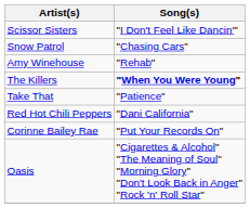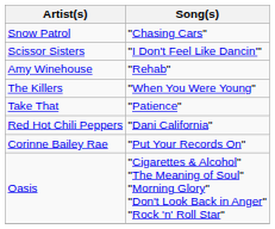 <table class="wikitable">
 <tr>
 <th>Artist(s)</th>
 <th>Song(s)</th>
 </tr>
 <tr>
+<td><a href='#'>Snow Patrol</a></td>
+<td>"<a href='#'>Chasing Cars</a>"</td>
+</tr>
+<tr>
 <td><a href='#'>Scissor Sisters</a></td>
 <td>"<a href='#'>I Don't Feel Like Dancin'</a>"</td>
-</tr>
-<tr>
-<td><a href='#'>Snow Patrol</a></td>
-<td>"<a href='#'>Chasing Cars</a>"</td>
 </tr>
 <tr>
 <td><a href='#'>Amy Winehouse</a></td>
 <td>"<a href='#'>Rehab</a>"</td>
 </tr>
 <tr>
 <td><a href='#'>The Killers</a></td>
-<td><strong>"<a href='#'>When You Were Young</a>"</strong></td>
+<td>"<a href='#'>When You Were Young</a>"</td>
 </tr>
 <tr>
 <td><a href='#'>Take That</a></td>
 <td>"<a href='#'>Patience</a>"</td>
 </tr>
 <tr>
 <td><a href='#'>Red Hot Chili Peppers</a></td>
 <td>"<a href='#'>Dani California</a>"</td>
 </tr>
 <tr>
 <td><a href='#'>Corinne Bailey Rae</a></td>
 <td>"<a href='#'>Put Your Records On</a>"</td>
 </tr>
 <tr>
 <td><a href='#'>Oasis</a></td>
 <td>"<a href='#'>Cigarettes & Alcohol</a>"<br>"<a href='#'>The Meaning of Soul</a>"<br>"<a href='#'>Morning Glory</a>"<br>"<a href='#'>Don't Look Back in Anger</a>"<br>"<a href='#'>Rock 'n' Roll Star</a>"</td>
 </tr>
 <tr>
 </tr>
 </table>
